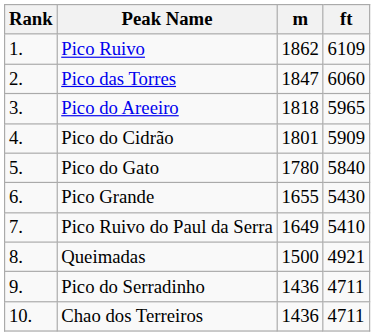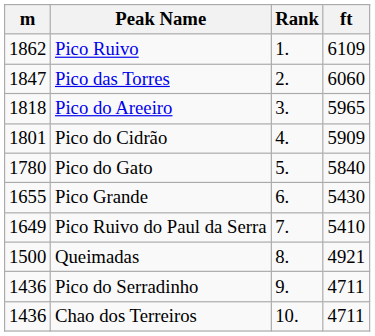 <table class="wikitable">
 <tr>
+<th>m</th>
+<th>Peak Name</th>
 <th>Rank</th>
-<th>Peak Name</th>
-<th>m</th>
 <th>ft</th>
 </tr>
 <tr>
+<td>1862</td>
+<td><a href='#'>Pico Ruivo</a></td>
 <td>1.</td>
-<td><a href='#'>Pico Ruivo</a></td>
-<td>1862</td>
 <td>6109</td>
 </tr>
 <tr>
+<td>1847</td>
+<td><a href='#'>Pico das Torres</a></td>
 <td>2.</td>
-<td><a href='#'>Pico das Torres</a></td>
-<td>1847</td>
 <td>6060</td>
 </tr>
 <tr>
+<td>1818</td>
+<td><a href='#'>Pico do Areeiro</a></td>
 <td>3.</td>
-<td><a href='#'>Pico do Areeiro</a></td>
-<td>1818</td>
 <td>5965</td>
 </tr>
 <tr>
+<td>1801</td>
+<td>Pico do Cidrão</td>
 <td>4.</td>
-<td>Pico do Cidrão</td>
-<td>1801</td>
 <td>5909</td>
 </tr>
 <tr>
+<td>1780</td>
+<td>Pico do Gato</td>
 <td>5.</td>
-<td>Pico do Gato</td>
-<td>1780</td>
 <td>5840</td>
 </tr>
 <tr>
+<td>1655</td>
+<td>Pico Grande</td>
 <td>6.</td>
-<td>Pico Grande</td>
-<td>1655</td>
 <td>5430</td>
 </tr>
 <tr>
+<td>1649</td>
+<td>Pico Ruivo do Paul da Serra</td>
 <td>7.</td>
-<td>Pico Ruivo do Paul da Serra</td>
-<td>1649</td>
 <td>5410</td>
 </tr>
 <tr>
+<td>1500</td>
+<td>Queimadas</td>
 <td>8.</td>
-<td>Queimadas</td>
-<td>1500</td>
 <td>4921</td>
 </tr>
 <tr>
+<td>1436</td>
+<td>Pico do Serradinho</td>
 <td>9.</td>
-<td>Pico do Serradinho</td>
-<td>1436</td>
 <td>4711</td>
 </tr>
 <tr>
+<td>1436</td>
+<td>Chao dos Terreiros</td>
 <td>10.</td>
-<td>Chao dos Terreiros</td>
-<td>1436</td>
 <td>4711</td>
 </tr>
 </table>
